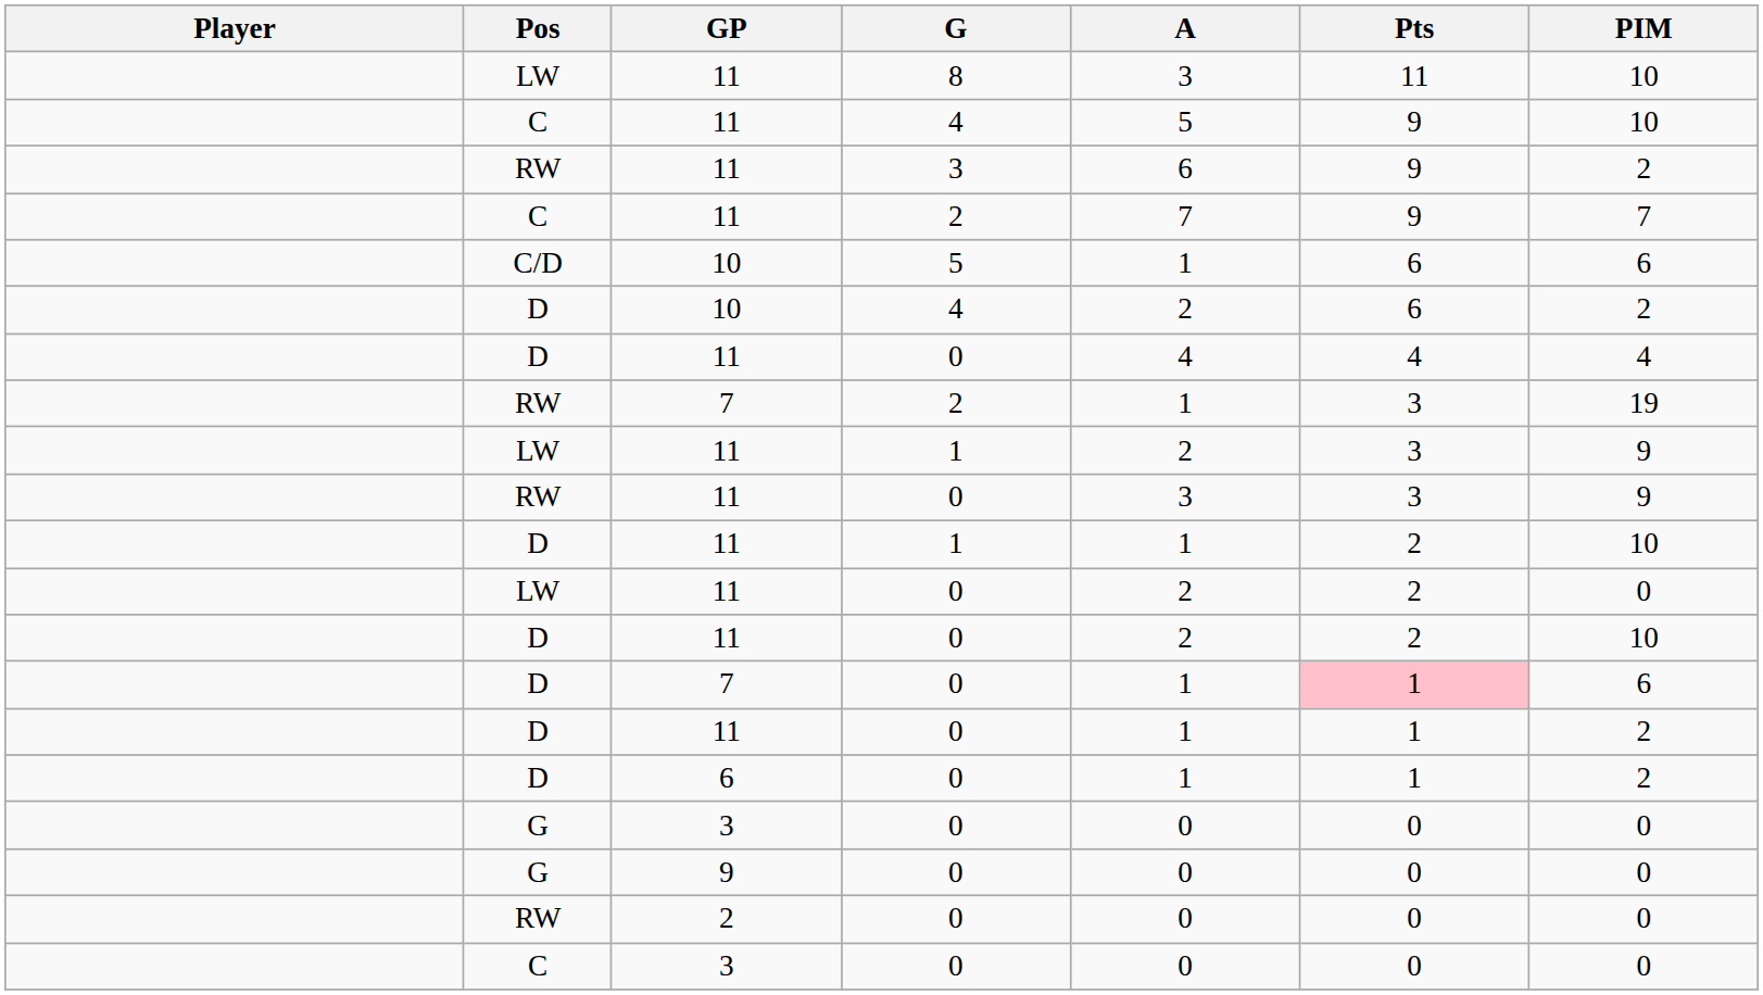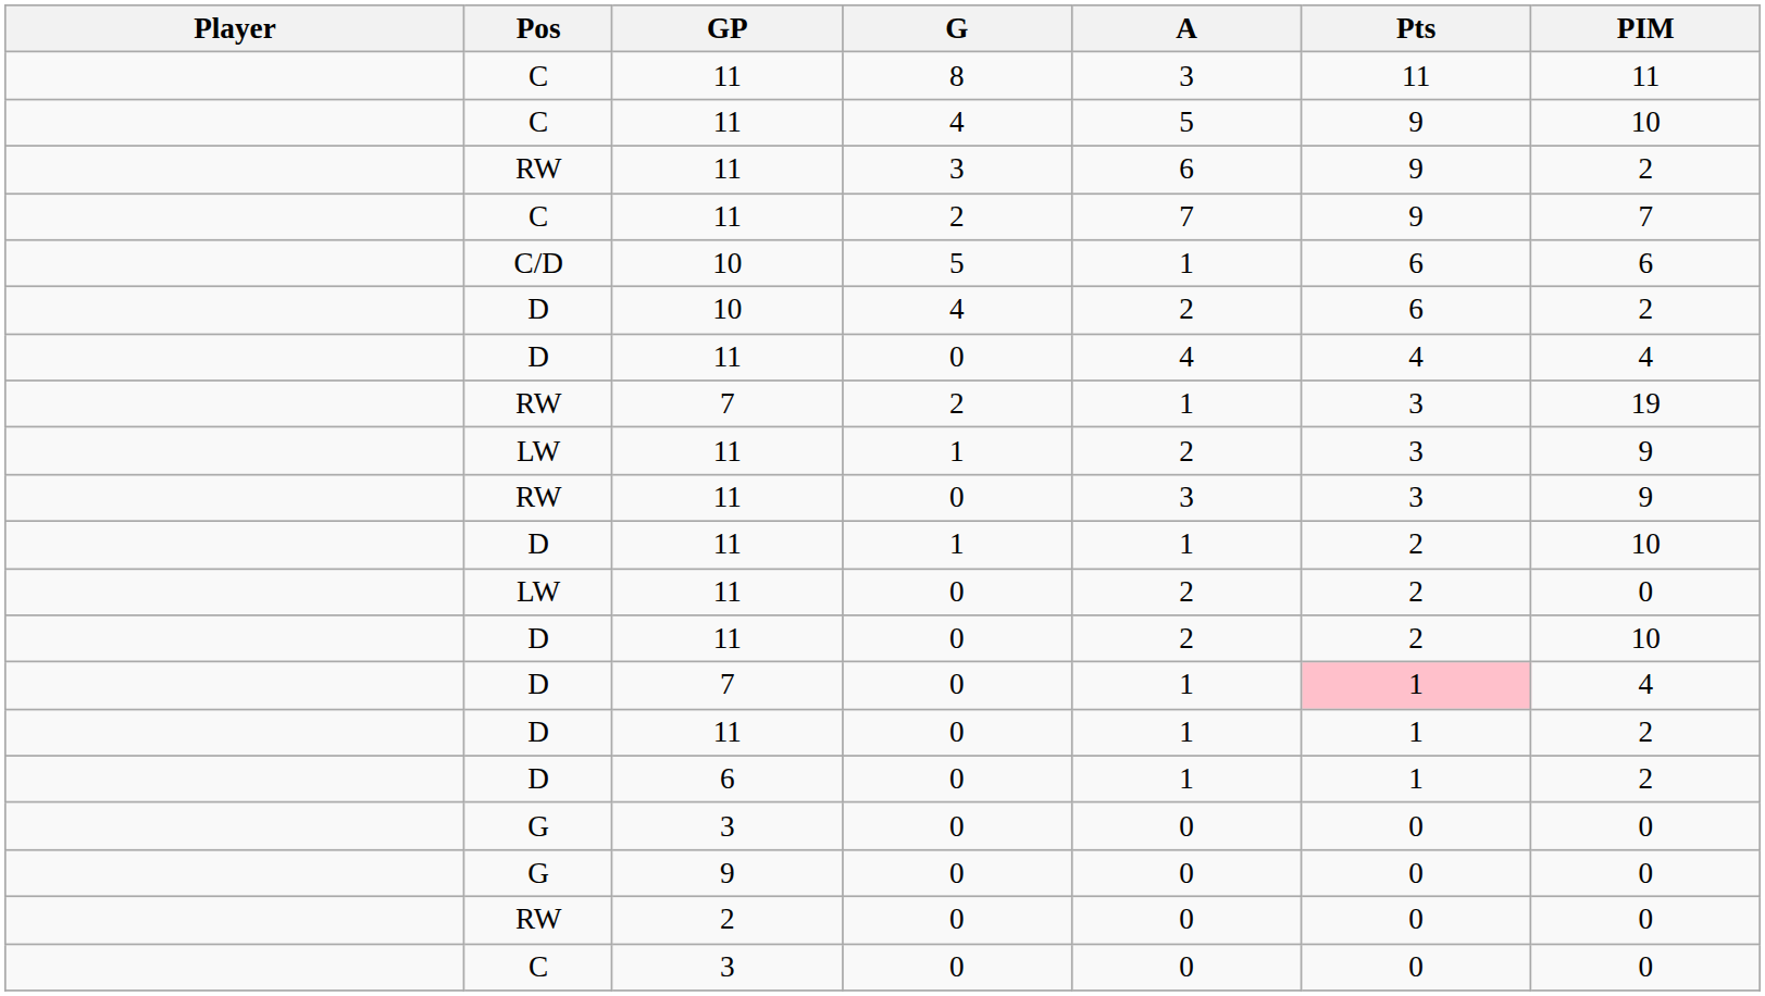 <table class="wikitable sortable" width="60%">
 <tr ALIGN="center">
 <th bgcolor="#DDDDFF" width="10%">Player</th>
 <th bgcolor="#DDDDFF" width="3%" title="Position">Pos</th>
 <th bgcolor="#DDDDFF" width="5%" title="Games played">GP</th>
 <th bgcolor="#DDDDFF" width="5%" title="Goals">G</th>
 <th bgcolor="#DDDDFF" width="5%" title="Assists">A</th>
 <th bgcolor="#DDDDFF" width="5%" title="Points">Pts</th>
 <th bgcolor="#DDDDFF" width="5%" title="Penalties in Minutes">PIM</th>
 </tr>
 <tr align="center">
 <td align="right"></td>
-<td>LW</td>
+<td>C</td>
 <td>11</td>
 <td>8</td>
 <td>3</td>
 <td>11</td>
-<td>10</td>
+<td>11</td>
 </tr>
 <tr align="center">
 <td align="right"></td>
 <td>C</td>
 <td>11</td>
 <td>4</td>
 <td>5</td>
 <td>9</td>
 <td>10</td>
 </tr>
 <tr align="center">
 <td align="right"></td>
 <td>RW</td>
 <td>11</td>
 <td>3</td>
 <td>6</td>
 <td>9</td>
 <td>2</td>
 </tr>
 <tr align="center">
 <td align="right"></td>
 <td>C</td>
 <td>11</td>
 <td>2</td>
 <td>7</td>
 <td>9</td>
 <td>7</td>
 </tr>
 <tr align="center">
 <td align="right"></td>
 <td>C/D</td>
 <td>10</td>
 <td>5</td>
 <td>1</td>
 <td>6</td>
 <td>6</td>
 </tr>
 <tr align="center">
 <td align="right"></td>
 <td>D</td>
 <td>10</td>
 <td>4</td>
 <td>2</td>
 <td>6</td>
 <td>2</td>
 </tr>
 <tr align="center">
 <td align="right"></td>
 <td>D</td>
 <td>11</td>
 <td>0</td>
 <td>4</td>
 <td>4</td>
 <td>4</td>
 </tr>
 <tr align="center">
 <td align="right"></td>
 <td>RW</td>
 <td>7</td>
 <td>2</td>
 <td>1</td>
 <td>3</td>
 <td>19</td>
 </tr>
 <tr align="center">
 <td align="right"></td>
 <td>LW</td>
 <td>11</td>
 <td>1</td>
 <td>2</td>
 <td>3</td>
 <td>9</td>
 </tr>
 <tr align="center">
 <td align="right"></td>
 <td>RW</td>
 <td>11</td>
 <td>0</td>
 <td>3</td>
 <td>3</td>
 <td>9</td>
 </tr>
 <tr align="center">
 <td align="right"></td>
 <td>D</td>
 <td>11</td>
 <td>1</td>
 <td>1</td>
 <td>2</td>
 <td>10</td>
 </tr>
 <tr align="center">
 <td align="right"></td>
 <td>LW</td>
 <td>11</td>
 <td>0</td>
 <td>2</td>
 <td>2</td>
 <td>0</td>
 </tr>
 <tr align="center">
 <td align="right"></td>
 <td>D</td>
 <td>11</td>
 <td>0</td>
 <td>2</td>
 <td>2</td>
 <td>10</td>
 </tr>
 <tr align="center">
 <td align="right"></td>
 <td>D</td>
 <td>7</td>
 <td>0</td>
 <td>1</td>
 <td style="background: pink;">1</td>
-<td>6</td>
+<td>4</td>
 </tr>
 <tr align="center">
 <td align="right"></td>
 <td>D</td>
 <td>11</td>
 <td>0</td>
 <td>1</td>
 <td>1</td>
 <td>2</td>
 </tr>
 <tr align="center">
 <td align="right"></td>
 <td>D</td>
 <td>6</td>
 <td>0</td>
 <td>1</td>
 <td>1</td>
 <td>2</td>
 </tr>
 <tr align="center">
 <td align="right"></td>
 <td>G</td>
 <td>3</td>
 <td>0</td>
 <td>0</td>
 <td>0</td>
 <td>0</td>
 </tr>
 <tr align="center">
 <td align="right"></td>
 <td>G</td>
 <td>9</td>
 <td>0</td>
 <td>0</td>
 <td>0</td>
 <td>0</td>
 </tr>
 <tr align="center">
 <td align="right"></td>
 <td>RW</td>
 <td>2</td>
 <td>0</td>
 <td>0</td>
 <td>0</td>
 <td>0</td>
 </tr>
 <tr align="center">
 <td align="right"></td>
 <td>C</td>
 <td>3</td>
 <td>0</td>
 <td>0</td>
 <td>0</td>
 <td>0</td>
 </tr>
 </table>
